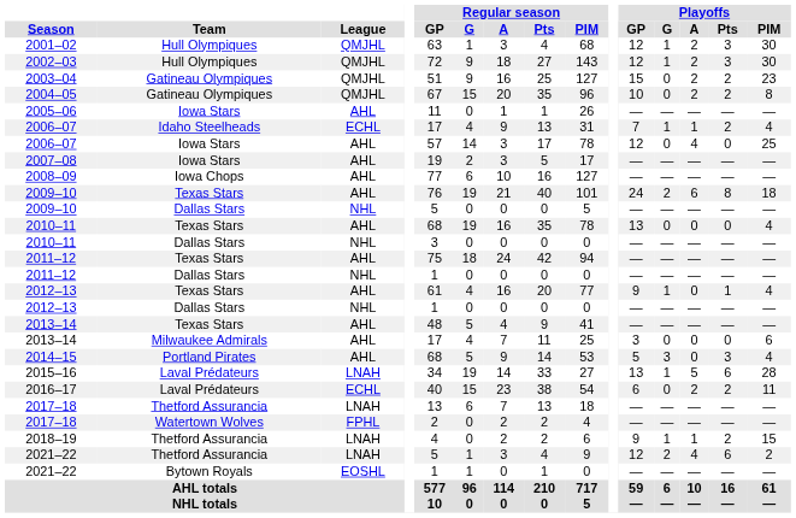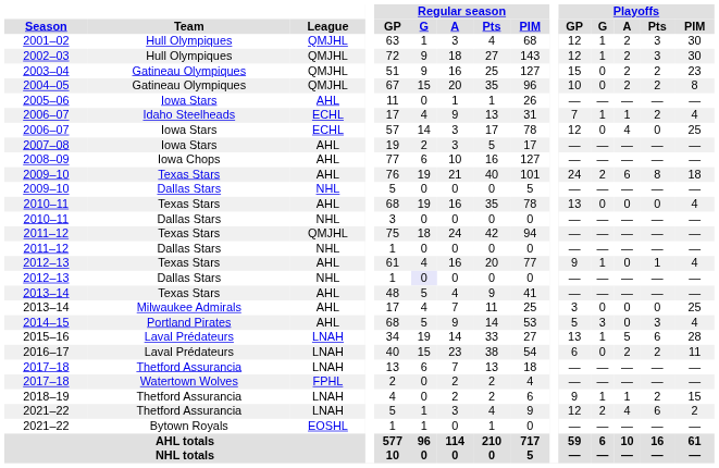 <table border="0" cellpadding="1" cellspacing="0" style="text-align:center; width:60em;">
 <tr style="background:#e0e0e0;">
 <th colspan="3" bgcolor="#ffffff"> </th>
 <th rowspan="99" bgcolor="#ffffff"> </th>
 <th colspan="5"><a href='#'>Regular season</a></th>
 <th rowspan="99" bgcolor="#ffffff"> </th>
 <th colspan="5"><a href='#'>Playoffs</a></th>
 </tr>
 <tr style="background:#e0e0e0;">
 <th><a href='#'>Season</a></th>
 <th>Team</th>
 <th>League</th>
 <th>GP</th>
 <th><a href='#'>G</a></th>
 <th><a href='#'>A</a></th>
 <th><a href='#'>Pts</a></th>
 <th><a href='#'>PIM</a></th>
 <th>GP</th>
 <th>G</th>
 <th>A</th>
 <th>Pts</th>
 <th>PIM</th>
 </tr>
 <tr>
 <td><a href='#'>2001–02</a></td>
 <td><a href='#'>Hull Olympiques</a></td>
 <td><a href='#'>QMJHL</a></td>
 <td>63</td>
 <td>1</td>
 <td>3</td>
 <td>4</td>
 <td>68</td>
 <td>12</td>
 <td>1</td>
 <td>2</td>
 <td>3</td>
 <td>30</td>
 </tr>
 <tr style="background:#f0f0f0;">
 <td><a href='#'>2002–03</a></td>
 <td>Hull Olympiques</td>
 <td>QMJHL</td>
 <td>72</td>
 <td>9</td>
 <td>18</td>
 <td>27</td>
 <td>143</td>
 <td>12</td>
 <td>1</td>
 <td>2</td>
 <td>3</td>
 <td>30</td>
 </tr>
 <tr>
 <td><a href='#'>2003–04</a></td>
 <td><a href='#'>Gatineau Olympiques</a></td>
 <td>QMJHL</td>
 <td>51</td>
 <td>9</td>
 <td>16</td>
 <td>25</td>
 <td>127</td>
 <td>15</td>
 <td>0</td>
 <td>2</td>
 <td>2</td>
 <td>23</td>
 </tr>
 <tr style="background:#f0f0f0;">
 <td><a href='#'>2004–05</a></td>
 <td>Gatineau Olympiques</td>
 <td>QMJHL</td>
 <td>67</td>
 <td>15</td>
 <td>20</td>
 <td>35</td>
 <td>96</td>
 <td>10</td>
 <td>0</td>
 <td>2</td>
 <td>2</td>
 <td>8</td>
 </tr>
 <tr>
 <td><a href='#'>2005–06</a></td>
 <td><a href='#'>Iowa Stars</a></td>
 <td><a href='#'>AHL</a></td>
 <td>11</td>
 <td>0</td>
 <td>1</td>
 <td>1</td>
 <td>26</td>
 <td>—</td>
 <td>—</td>
 <td>—</td>
 <td>—</td>
 <td>—</td>
 </tr>
 <tr style="background:#f0f0f0;">
 <td><a href='#'>2006–07</a></td>
 <td><a href='#'>Idaho Steelheads</a></td>
 <td><a href='#'>ECHL</a></td>
 <td>17</td>
 <td>4</td>
 <td>9</td>
 <td>13</td>
 <td>31</td>
 <td>7</td>
 <td>1</td>
 <td>1</td>
 <td>2</td>
 <td>4</td>
 </tr>
 <tr>
 <td><a href='#'>2006–07</a></td>
 <td>Iowa Stars</td>
-<td>AHL</td>
+<td><a href='#'>ECHL</a></td>
 <td>57</td>
 <td>14</td>
 <td>3</td>
 <td>17</td>
 <td>78</td>
 <td>12</td>
 <td>0</td>
 <td>4</td>
 <td>0</td>
 <td>25</td>
 </tr>
 <tr style="background:#f0f0f0;">
 <td><a href='#'>2007–08</a></td>
 <td>Iowa Stars</td>
 <td>AHL</td>
 <td>19</td>
 <td>2</td>
 <td>3</td>
 <td>5</td>
 <td>17</td>
 <td>—</td>
 <td>—</td>
 <td>—</td>
 <td>—</td>
 <td>—</td>
 </tr>
 <tr>
 <td><a href='#'>2008–09</a></td>
 <td>Iowa Chops</td>
 <td>AHL</td>
 <td>77</td>
 <td>6</td>
 <td>10</td>
 <td>16</td>
 <td>127</td>
 <td>—</td>
 <td>—</td>
 <td>—</td>
 <td>—</td>
 <td>—</td>
 </tr>
 <tr style="background:#f0f0f0;">
 <td><a href='#'>2009–10</a></td>
 <td><a href='#'>Texas Stars</a></td>
 <td>AHL</td>
 <td>76</td>
 <td>19</td>
 <td>21</td>
 <td>40</td>
 <td>101</td>
 <td>24</td>
 <td>2</td>
 <td>6</td>
 <td>8</td>
 <td>18</td>
 </tr>
 <tr>
 <td><a href='#'>2009–10</a></td>
 <td><a href='#'>Dallas Stars</a></td>
 <td><a href='#'>NHL</a></td>
 <td>5</td>
 <td>0</td>
 <td>0</td>
 <td>0</td>
 <td>5</td>
 <td>—</td>
 <td>—</td>
 <td>—</td>
 <td>—</td>
 <td>—</td>
 </tr>
 <tr style="background:#f0f0f0;">
 <td><a href='#'>2010–11</a></td>
 <td>Texas Stars</td>
 <td>AHL</td>
 <td>68</td>
 <td>19</td>
 <td>16</td>
 <td>35</td>
 <td>78</td>
 <td>13</td>
 <td>0</td>
 <td>0</td>
 <td>0</td>
 <td>4</td>
 </tr>
 <tr>
 <td><a href='#'>2010–11</a></td>
 <td>Dallas Stars</td>
 <td>NHL</td>
 <td>3</td>
 <td>0</td>
 <td>0</td>
 <td>0</td>
 <td>0</td>
 <td>—</td>
 <td>—</td>
 <td>—</td>
 <td>—</td>
 <td>—</td>
 </tr>
 <tr bgcolor="#f0f0f0">
 <td><a href='#'>2011–12</a></td>
 <td>Texas Stars</td>
-<td>AHL</td>
+<td>QMJHL</td>
 <td>75</td>
 <td>18</td>
 <td>24</td>
 <td>42</td>
 <td>94</td>
 <td>—</td>
 <td>—</td>
 <td>—</td>
 <td>—</td>
 <td>—</td>
 </tr>
 <tr>
 <td><a href='#'>2011–12</a></td>
 <td>Dallas Stars</td>
 <td>NHL</td>
 <td>1</td>
 <td>0</td>
 <td>0</td>
 <td>0</td>
 <td>0</td>
 <td>—</td>
 <td>—</td>
 <td>—</td>
 <td>—</td>
 <td>—</td>
 </tr>
 <tr bgcolor="#f0f0f0">
 <td><a href='#'>2012–13</a></td>
 <td>Texas Stars</td>
 <td>AHL</td>
 <td>61</td>
 <td>4</td>
 <td>16</td>
 <td>20</td>
 <td>77</td>
 <td>9</td>
 <td>1</td>
 <td>0</td>
 <td>1</td>
 <td>4</td>
 </tr>
 <tr>
 <td><a href='#'>2012–13</a></td>
 <td>Dallas Stars</td>
 <td>NHL</td>
 <td>1</td>
-<td>0</td>
+<td style="background: lavender;">0</td>
 <td>0</td>
 <td>0</td>
 <td>0</td>
 <td>—</td>
 <td>—</td>
 <td>—</td>
 <td>—</td>
 <td>—</td>
 </tr>
 <tr bgcolor="#f0f0f0">
 <td><a href='#'>2013–14</a></td>
 <td>Texas Stars</td>
 <td>AHL</td>
 <td>48</td>
 <td>5</td>
 <td>4</td>
 <td>9</td>
 <td>41</td>
 <td>—</td>
 <td>—</td>
 <td>—</td>
 <td>—</td>
 <td>—</td>
 </tr>
 <tr>
 <td>2013–14</td>
 <td><a href='#'>Milwaukee Admirals</a></td>
 <td>AHL</td>
 <td>17</td>
 <td>4</td>
 <td>7</td>
 <td>11</td>
 <td>25</td>
 <td>3</td>
 <td>0</td>
 <td>0</td>
 <td>0</td>
-<td>6</td>
+<td>25</td>
 </tr>
 <tr bgcolor="#f0f0f0">
 <td><a href='#'>2014–15</a></td>
 <td><a href='#'>Portland Pirates</a></td>
 <td>AHL</td>
 <td>68</td>
 <td>5</td>
 <td>9</td>
 <td>14</td>
 <td>53</td>
 <td>5</td>
 <td>3</td>
 <td>0</td>
 <td>3</td>
 <td>4</td>
 </tr>
 <tr>
 <td>2015–16</td>
 <td><a href='#'>Laval Prédateurs</a></td>
 <td><a href='#'>LNAH</a></td>
 <td>34</td>
 <td>19</td>
 <td>14</td>
 <td>33</td>
 <td>27</td>
 <td>13</td>
 <td>1</td>
 <td>5</td>
 <td>6</td>
 <td>28</td>
 </tr>
 <tr bgcolor="#f0f0f0">
 <td>2016–17</td>
 <td>Laval Prédateurs</td>
-<td><a href='#'>ECHL</a></td>
+<td>LNAH</td>
 <td>40</td>
 <td>15</td>
 <td>23</td>
 <td>38</td>
 <td>54</td>
 <td>6</td>
 <td>0</td>
 <td>2</td>
 <td>2</td>
 <td>11</td>
 </tr>
 <tr>
 <td><a href='#'>2017–18</a></td>
 <td><a href='#'>Thetford Assurancia</a></td>
 <td>LNAH</td>
 <td>13</td>
 <td>6</td>
 <td>7</td>
 <td>13</td>
 <td>18</td>
 <td>—</td>
 <td>—</td>
 <td>—</td>
 <td>—</td>
 <td>—</td>
 </tr>
 <tr bgcolor="#f0f0f0">
 <td><a href='#'>2017–18</a></td>
 <td><a href='#'>Watertown Wolves</a></td>
 <td><a href='#'>FPHL</a></td>
 <td>2</td>
 <td>0</td>
 <td>2</td>
 <td>2</td>
 <td>4</td>
 <td>—</td>
 <td>—</td>
 <td>—</td>
 <td>—</td>
 <td>—</td>
 </tr>
 <tr>
 <td>2018–19</td>
 <td>Thetford Assurancia</td>
 <td>LNAH</td>
 <td>4</td>
 <td>0</td>
 <td>2</td>
 <td>2</td>
 <td>6</td>
 <td>9</td>
 <td>1</td>
 <td>1</td>
 <td>2</td>
 <td>15</td>
 </tr>
 <tr bgcolor="#f0f0f0">
 <td>2021–22</td>
 <td>Thetford Assurancia</td>
 <td>LNAH</td>
 <td>5</td>
 <td>1</td>
 <td>3</td>
 <td>4</td>
 <td>9</td>
 <td>12</td>
 <td>2</td>
 <td>4</td>
 <td>6</td>
 <td>2</td>
 </tr>
 <tr>
 <td>2021–22</td>
 <td>Bytown Royals</td>
 <td><a href='#'>EOSHL</a></td>
 <td>1</td>
 <td>1</td>
 <td>0</td>
 <td>1</td>
 <td>0</td>
 <td>—</td>
 <td>—</td>
 <td>—</td>
 <td>—</td>
 <td>—</td>
 </tr>
 <tr style="background:#e0e0e0;">
 <th colspan="3">AHL totals</th>
 <th>577</th>
 <th>96</th>
 <th>114</th>
 <th>210</th>
 <th>717</th>
 <th>59</th>
 <th>6</th>
 <th>10</th>
 <th>16</th>
 <th>61</th>
 </tr>
 <tr style="background:#e0e0e0;">
 <th colspan="3">NHL totals</th>
 <th>10</th>
 <th>0</th>
 <th>0</th>
 <th>0</th>
 <th>5</th>
 <th>—</th>
 <th>—</th>
 <th>—</th>
 <th>—</th>
 <th>—</th>
 </tr>
 </table>
